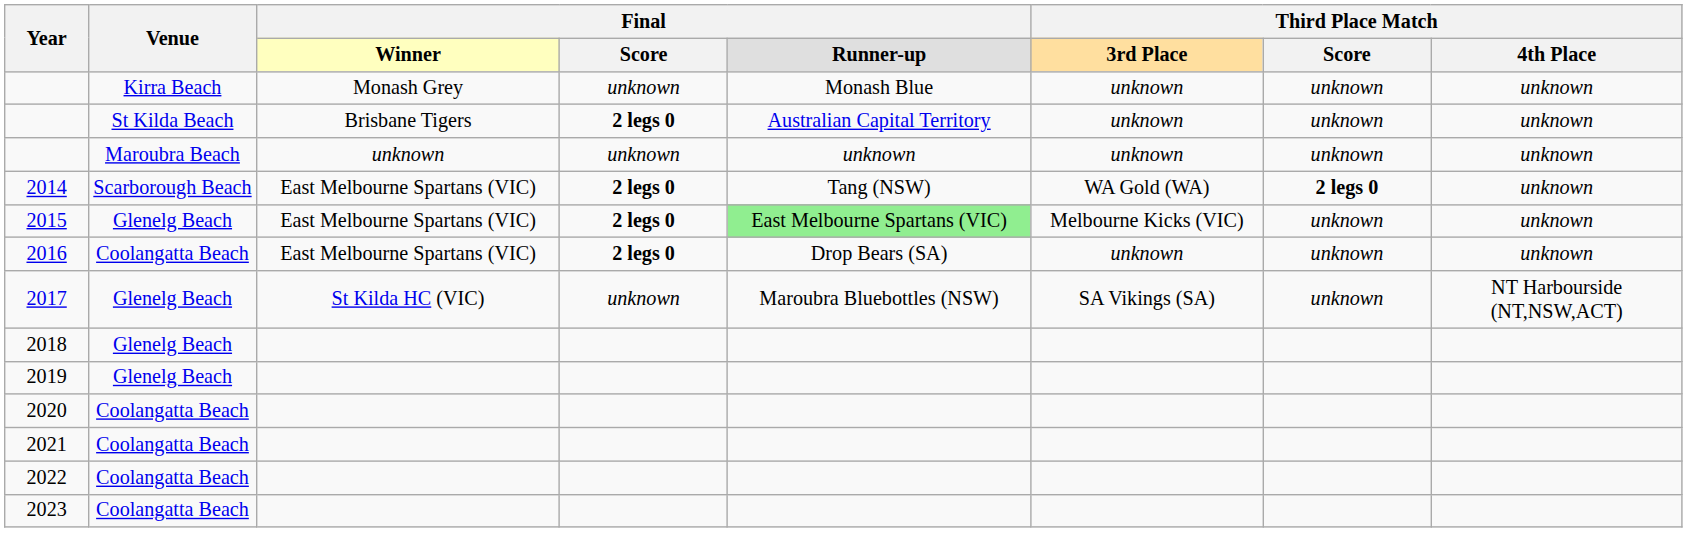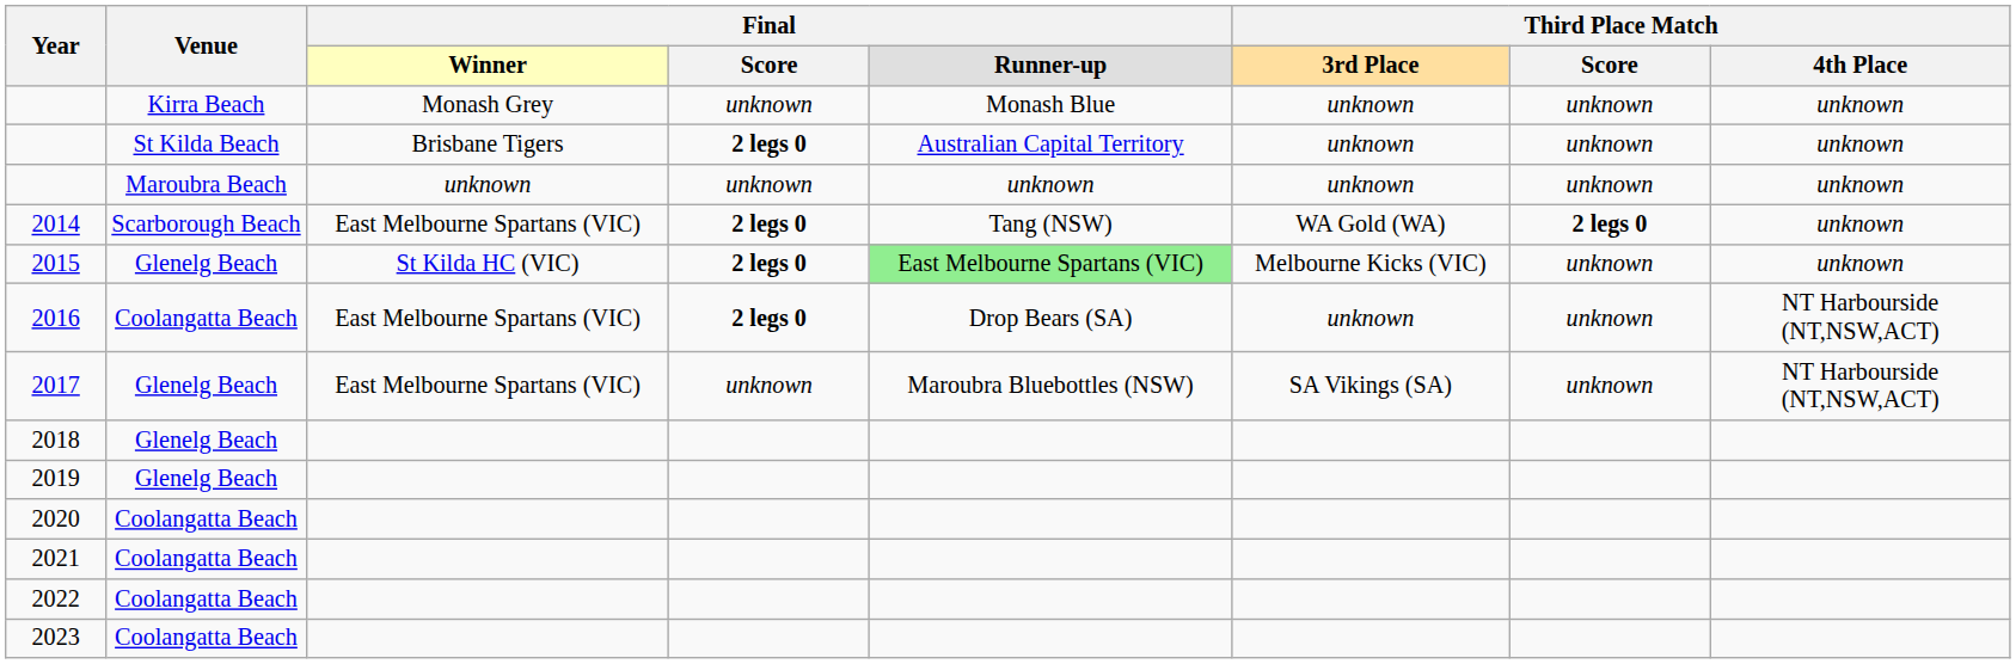 <table class="wikitable" style="font-size: 90%; text-align: center;">
 <tr>
 <th rowspan="2" width="5%">Year</th>
 <th rowspan="2" width="10%">Venue</th>
 <th colspan="3">Final</th>
 <th colspan="3">Third Place Match</th>
 </tr>
 <tr>
 <td style="text-align:center;background:#ffffbf;"><strong>Winner</strong></td>
 <th width="10%">Score</th>
 <td style="text-align:center; background:#dfdfdf;"><strong>Runner-up</strong></td>
 <td style="text-align:center; background:#ffdf9f;"><strong>3rd Place</strong></td>
 <th width="10%">Score</th>
 <th width="15%">4th Place</th>
 </tr>
 <tr>
 <td></td>
 <td><a href='#'>Kirra Beach</a></td>
 <td>Monash Grey</td>
 <td><em>unknown</em></td>
 <td>Monash Blue</td>
 <td><em>unknown</em></td>
 <td><em>unknown</em></td>
 <td><em>unknown</em></td>
 </tr>
 <tr>
 <td></td>
 <td><a href='#'>St Kilda Beach</a></td>
 <td>Brisbane Tigers</td>
 <td><strong>2 legs 0</strong></td>
 <td><a href='#'>Australian Capital Territory</a></td>
 <td><em>unknown</em></td>
 <td><em>unknown</em></td>
 <td><em>unknown</em></td>
 </tr>
 <tr>
 <td></td>
 <td><a href='#'>Maroubra Beach</a></td>
 <td><em>unknown</em></td>
 <td><em>unknown</em></td>
 <td><em>unknown</em></td>
 <td><em>unknown</em></td>
 <td><em>unknown</em></td>
 <td><em>unknown</em></td>
 </tr>
 <tr>
 <td><a href='#'>2014</a></td>
 <td><a href='#'>Scarborough Beach</a></td>
 <td>East Melbourne Spartans (VIC)</td>
 <td><strong>2 legs 0</strong></td>
 <td>Tang (NSW)</td>
 <td>WA Gold (WA)</td>
 <td><strong>2 legs 0</strong></td>
 <td><em>unknown</em></td>
 </tr>
 <tr>
 <td><a href='#'>2015</a></td>
 <td><a href='#'>Glenelg Beach</a></td>
-<td>East Melbourne Spartans (VIC)</td>
+<td><a href='#'>St Kilda HC</a> (VIC)</td>
 <td><strong>2 legs 0</strong></td>
 <td style="background: lightgreen;">East Melbourne Spartans (VIC)</td>
 <td>Melbourne Kicks (VIC)</td>
 <td><em>unknown</em></td>
 <td><em>unknown</em></td>
 </tr>
 <tr>
 <td><a href='#'>2016</a></td>
 <td><a href='#'>Coolangatta Beach</a></td>
 <td>East Melbourne Spartans (VIC)</td>
 <td><strong>2 legs 0</strong></td>
 <td>Drop Bears (SA)</td>
 <td><em>unknown</em></td>
 <td><em>unknown</em></td>
-<td><em>unknown</em></td>
+<td>NT Harbourside<br>(NT,NSW,ACT)</td>
 </tr>
 <tr>
 <td><a href='#'>2017</a></td>
 <td><a href='#'>Glenelg Beach</a></td>
-<td><a href='#'>St Kilda HC</a> (VIC)</td>
+<td>East Melbourne Spartans (VIC)</td>
 <td><em>unknown</em></td>
 <td>Maroubra Bluebottles (NSW)</td>
 <td>SA Vikings (SA)</td>
 <td><em>unknown</em></td>
 <td>NT Harbourside<br>(NT,NSW,ACT)</td>
 </tr>
 <tr>
 <td>2018</td>
 <td><a href='#'>Glenelg Beach</a></td>
 <td></td>
 <td></td>
 <td></td>
 <td></td>
 <td></td>
 <td></td>
 </tr>
 <tr>
 <td>2019</td>
 <td><a href='#'>Glenelg Beach</a></td>
 <td></td>
 <td></td>
 <td></td>
 <td></td>
 <td></td>
 <td></td>
 </tr>
 <tr>
 <td>2020</td>
 <td><a href='#'>Coolangatta Beach</a></td>
 <td></td>
 <td></td>
 <td></td>
 <td></td>
 <td></td>
 <td></td>
 </tr>
 <tr>
 <td>2021</td>
 <td><a href='#'>Coolangatta Beach</a></td>
 <td></td>
 <td></td>
 <td></td>
 <td></td>
 <td></td>
 <td></td>
 </tr>
 <tr>
 <td>2022</td>
 <td><a href='#'>Coolangatta Beach</a></td>
 <td></td>
 <td></td>
 <td></td>
 <td></td>
 <td></td>
 <td></td>
 </tr>
 <tr>
 <td>2023</td>
 <td><a href='#'>Coolangatta Beach</a></td>
 <td></td>
 <td></td>
 <td></td>
 <td></td>
 <td></td>
 <td></td>
 </tr>
 </table>
